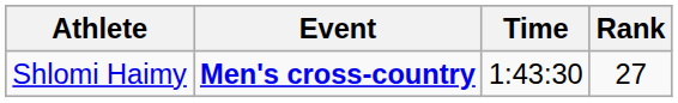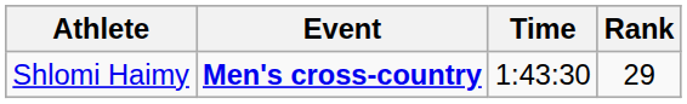 <table class="wikitable" style="font-size:90%">
 <tr>
 <th>Athlete</th>
 <th>Event</th>
 <th>Time</th>
 <th>Rank</th>
 </tr>
 <tr align=center>
 <td align=left><a href='#'>Shlomi Haimy</a></td>
 <td align=left><strong><a href='#'>Men's cross-country</a></strong></td>
 <td>1:43:30</td>
-<td>27</td>
+<td>29</td>
 </tr>
 </table>
